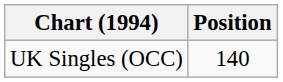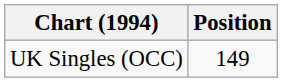 <table class="wikitable sortable">
 <tr>
 <th>Chart (1994)</th>
 <th>Position</th>
 </tr>
 <tr>
 <td align="left">UK Singles (OCC)</td>
-<td style="text-align:center;">140</td>
+<td style="text-align:center;">149</td>
 </tr>
 </table>
